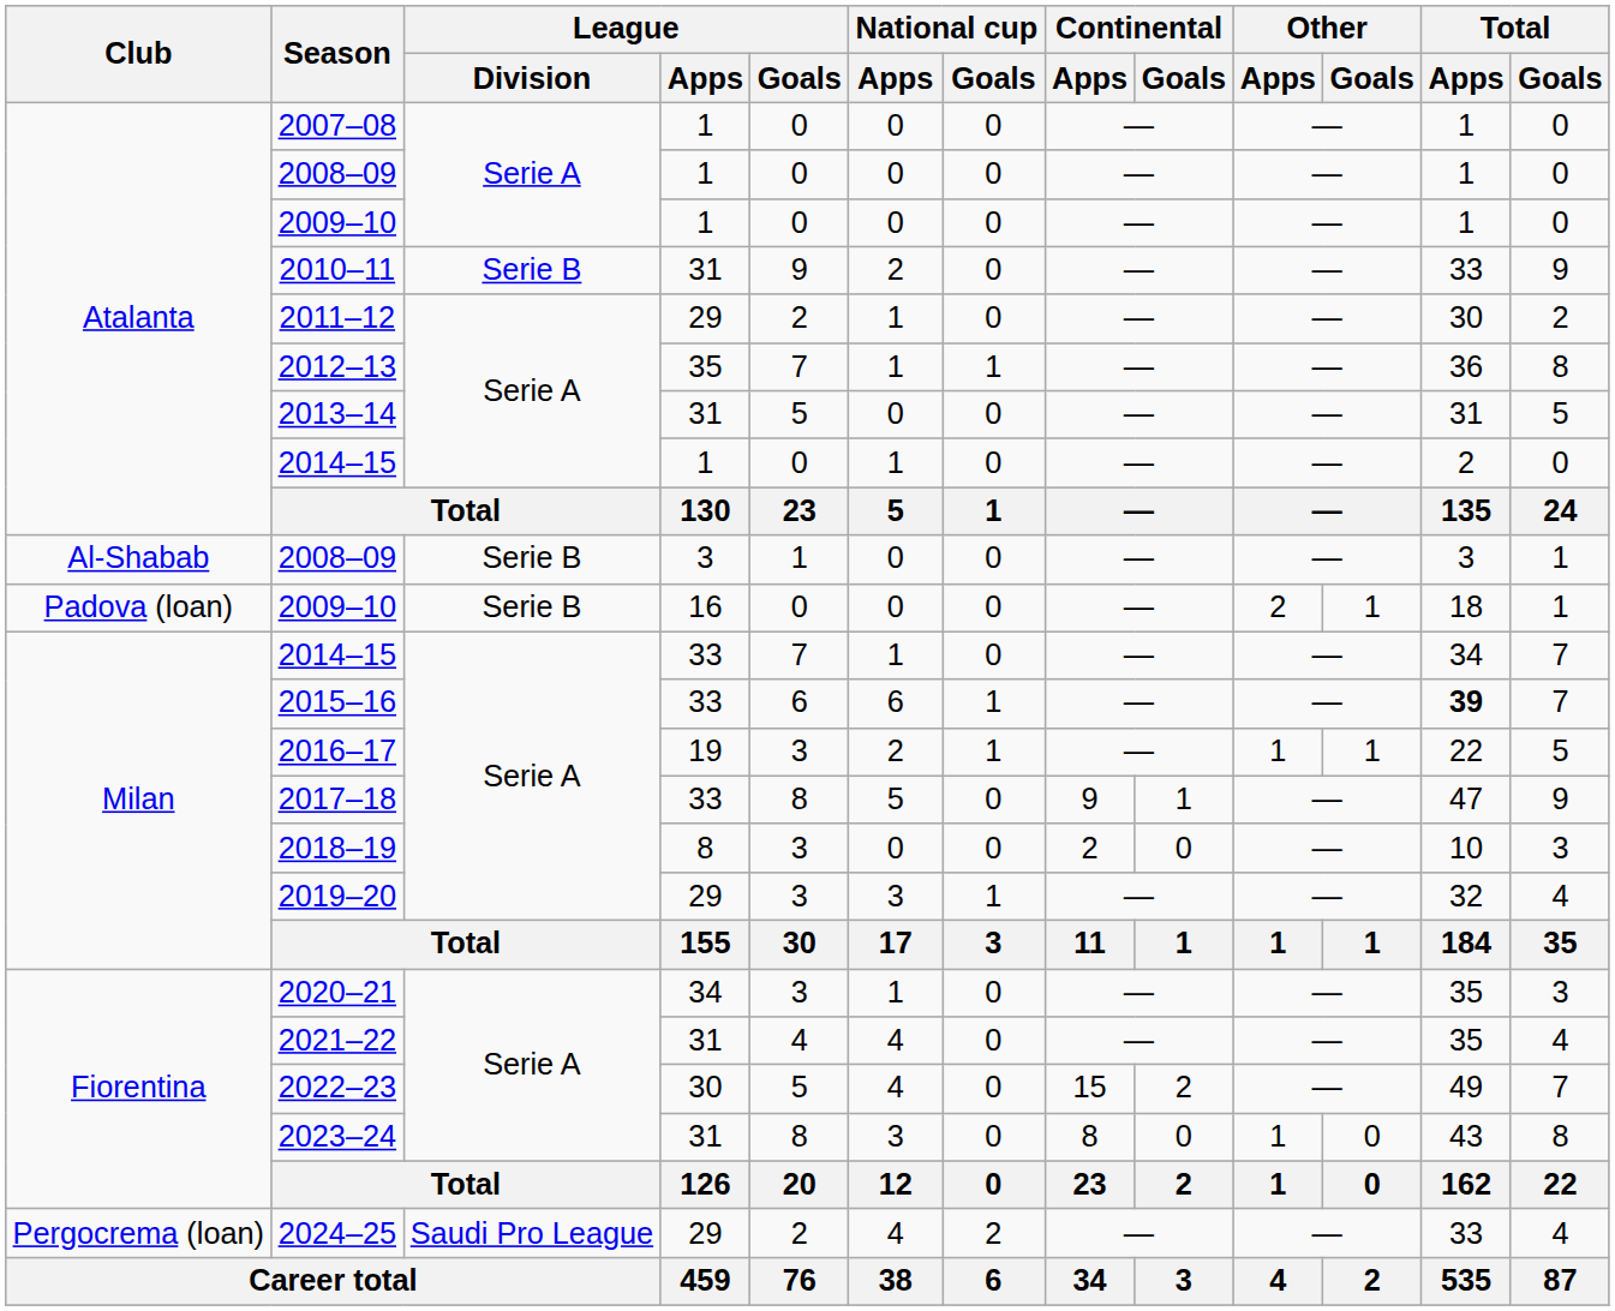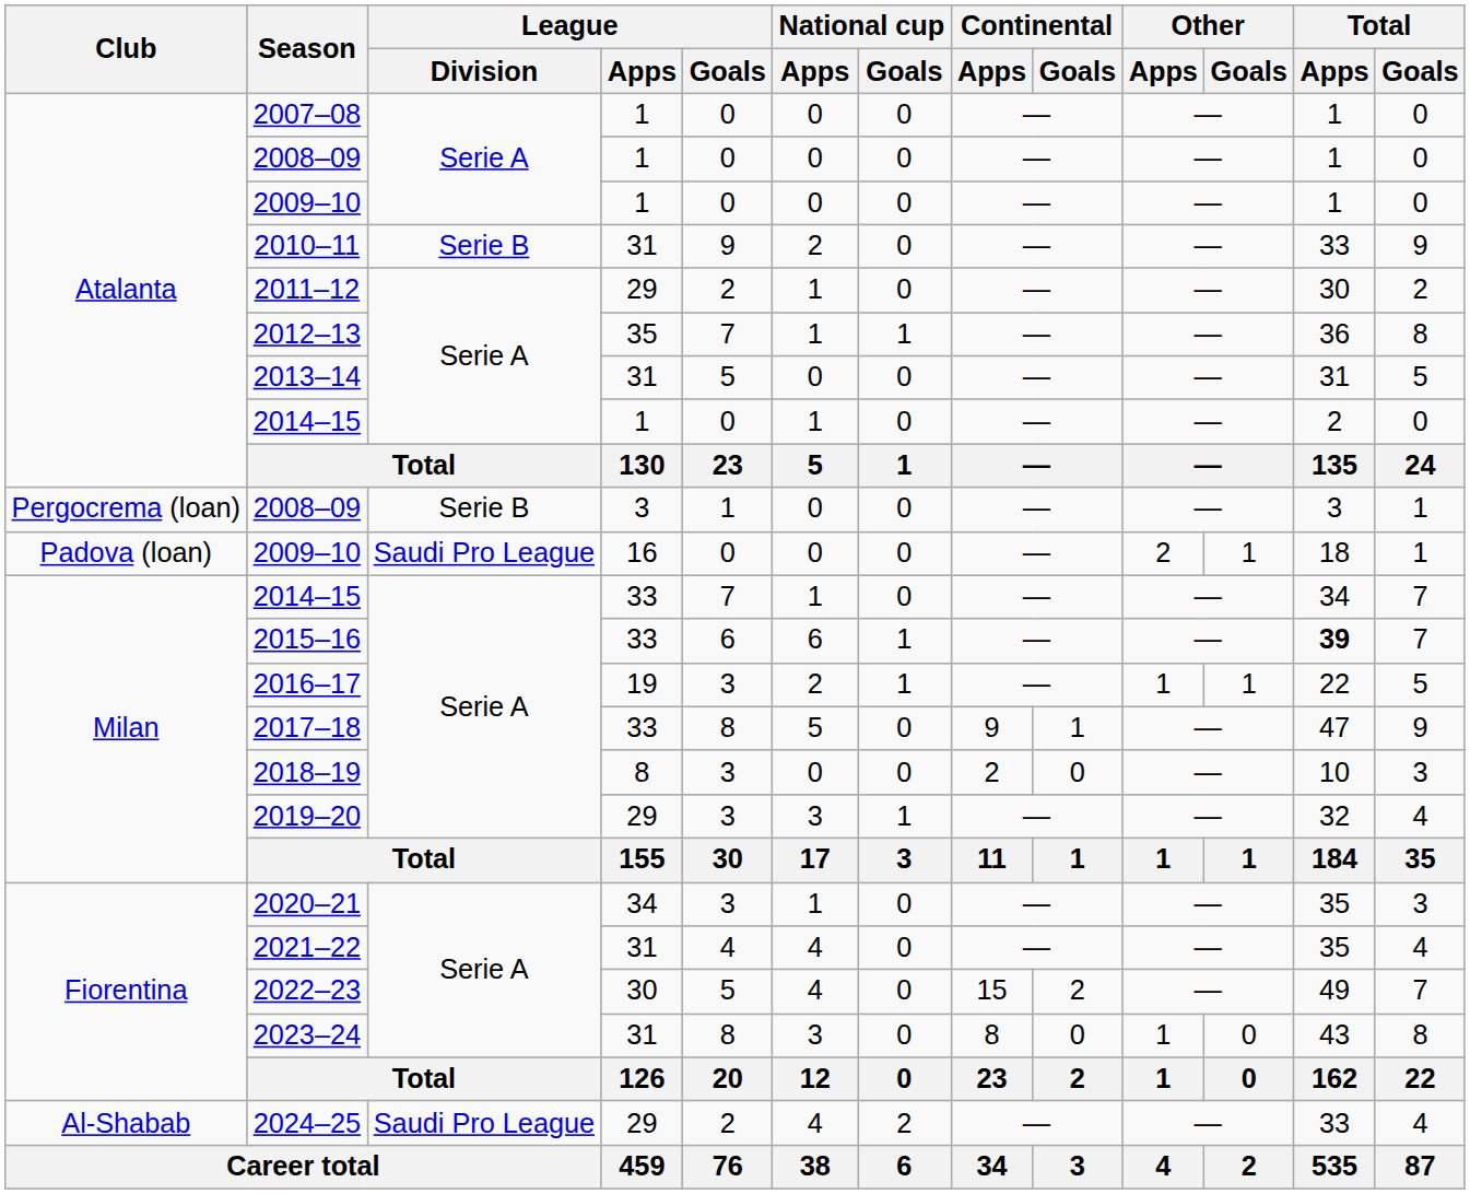 <table class="wikitable" style="text-align:center">
 <tr>
 <th rowspan="2">Club</th>
 <th rowspan="2">Season</th>
 <th colspan="3">League</th>
 <th colspan="2">National cup</th>
 <th colspan="2">Continental</th>
 <th colspan="2">Other</th>
 <th colspan="2">Total</th>
 </tr>
 <tr>
 <th>Division</th>
 <th>Apps</th>
 <th>Goals</th>
 <th>Apps</th>
 <th>Goals</th>
 <th>Apps</th>
 <th>Goals</th>
 <th>Apps</th>
 <th>Goals</th>
 <th>Apps</th>
 <th>Goals</th>
 </tr>
 <tr>
 <td rowspan="9"><a href='#'>Atalanta</a></td>
 <td><a href='#'>2007–08</a></td>
 <td rowspan="3"><a href='#'>Serie A</a></td>
 <td>1</td>
 <td>0</td>
 <td>0</td>
 <td>0</td>
 <td colspan="2">—</td>
 <td colspan="2">—</td>
 <td>1</td>
 <td>0</td>
 </tr>
 <tr>
 <td><a href='#'>2008–09</a></td>
 <td>1</td>
 <td>0</td>
 <td>0</td>
 <td>0</td>
 <td colspan="2">—</td>
 <td colspan="2">—</td>
 <td>1</td>
 <td>0</td>
 </tr>
 <tr>
 <td><a href='#'>2009–10</a></td>
 <td>1</td>
 <td>0</td>
 <td>0</td>
 <td>0</td>
 <td colspan="2">—</td>
 <td colspan="2">—</td>
 <td>1</td>
 <td>0</td>
 </tr>
 <tr>
 <td><a href='#'>2010–11</a></td>
 <td><a href='#'>Serie B</a></td>
 <td>31</td>
 <td>9</td>
 <td>2</td>
 <td>0</td>
 <td colspan="2">—</td>
 <td colspan="2">—</td>
 <td>33</td>
 <td>9</td>
 </tr>
 <tr>
 <td><a href='#'>2011–12</a></td>
 <td rowspan="4">Serie A</td>
 <td>29</td>
 <td>2</td>
 <td>1</td>
 <td>0</td>
 <td colspan="2">—</td>
 <td colspan="2">—</td>
 <td>30</td>
 <td>2</td>
 </tr>
 <tr>
 <td><a href='#'>2012–13</a></td>
 <td>35</td>
 <td>7</td>
 <td>1</td>
 <td>1</td>
 <td colspan="2">—</td>
 <td colspan="2">—</td>
 <td>36</td>
 <td>8</td>
 </tr>
 <tr>
 <td><a href='#'>2013–14</a></td>
 <td>31</td>
 <td>5</td>
 <td>0</td>
 <td>0</td>
 <td colspan="2">—</td>
 <td colspan="2">—</td>
 <td>31</td>
 <td>5</td>
 </tr>
 <tr>
 <td><a href='#'>2014–15</a></td>
 <td>1</td>
 <td>0</td>
 <td>1</td>
 <td>0</td>
 <td colspan="2">—</td>
 <td colspan="2">—</td>
 <td>2</td>
 <td>0</td>
 </tr>
 <tr>
 <th colspan="2">Total</th>
 <th>130</th>
 <th>23</th>
 <th>5</th>
 <th>1</th>
 <th colspan="2">—</th>
 <th colspan="2">—</th>
 <th>135</th>
 <th>24</th>
 </tr>
 <tr>
-<td><a href='#'>Al-Shabab</a></td>
+<td><a href='#'>Pergocrema</a> (loan)</td>
 <td><a href='#'>2008–09</a></td>
 <td>Serie B</td>
 <td>3</td>
 <td>1</td>
 <td>0</td>
 <td>0</td>
 <td colspan="2">—</td>
 <td colspan="2">—</td>
 <td>3</td>
 <td>1</td>
 </tr>
 <tr>
 <td><a href='#'>Padova</a> (loan)</td>
 <td><a href='#'>2009–10</a></td>
-<td>Serie B</td>
+<td><a href='#'>Saudi Pro League</a></td>
 <td>16</td>
 <td>0</td>
 <td>0</td>
 <td>0</td>
 <td colspan="2">—</td>
 <td>2</td>
 <td>1</td>
 <td>18</td>
 <td>1</td>
 </tr>
 <tr>
 <td rowspan="7"><a href='#'>Milan</a></td>
 <td><a href='#'>2014–15</a></td>
 <td rowspan="6">Serie A</td>
 <td>33</td>
 <td>7</td>
 <td>1</td>
 <td>0</td>
 <td colspan="2">—</td>
 <td colspan="2">—</td>
 <td>34</td>
 <td>7</td>
 </tr>
 <tr>
 <td><a href='#'>2015–16</a></td>
 <td>33</td>
 <td>6</td>
 <td>6</td>
 <td>1</td>
 <td colspan="2">—</td>
 <td colspan="2">—</td>
 <td><strong>39</strong></td>
 <td>7</td>
 </tr>
 <tr>
 <td><a href='#'>2016–17</a></td>
 <td>19</td>
 <td>3</td>
 <td>2</td>
 <td>1</td>
 <td colspan="2">—</td>
 <td>1</td>
 <td>1</td>
 <td>22</td>
 <td>5</td>
 </tr>
 <tr>
 <td><a href='#'>2017–18</a></td>
 <td>33</td>
 <td>8</td>
 <td>5</td>
 <td>0</td>
 <td>9</td>
 <td>1</td>
 <td colspan="2">—</td>
 <td>47</td>
 <td>9</td>
 </tr>
 <tr>
 <td><a href='#'>2018–19</a></td>
 <td>8</td>
 <td>3</td>
 <td>0</td>
 <td>0</td>
 <td>2</td>
 <td>0</td>
 <td colspan="2">—</td>
 <td>10</td>
 <td>3</td>
 </tr>
 <tr>
 <td><a href='#'>2019–20</a></td>
 <td>29</td>
 <td>3</td>
 <td>3</td>
 <td>1</td>
 <td colspan="2">—</td>
 <td colspan="2">—</td>
 <td>32</td>
 <td>4</td>
 </tr>
 <tr>
 <th colspan="2">Total</th>
 <th>155</th>
 <th>30</th>
 <th>17</th>
 <th>3</th>
 <th>11</th>
 <th>1</th>
 <th>1</th>
 <th>1</th>
 <th>184</th>
 <th>35</th>
 </tr>
 <tr>
 <td rowspan="5"><a href='#'>Fiorentina</a></td>
 <td><a href='#'>2020–21</a></td>
 <td rowspan="4">Serie A</td>
 <td>34</td>
 <td>3</td>
 <td>1</td>
 <td>0</td>
 <td colspan="2">—</td>
 <td colspan="2">—</td>
 <td>35</td>
 <td>3</td>
 </tr>
 <tr>
 <td><a href='#'>2021–22</a></td>
 <td>31</td>
 <td>4</td>
 <td>4</td>
 <td>0</td>
 <td colspan="2">—</td>
 <td colspan="2">—</td>
 <td>35</td>
 <td>4</td>
 </tr>
 <tr>
 <td><a href='#'>2022–23</a></td>
 <td>30</td>
 <td>5</td>
 <td>4</td>
 <td>0</td>
 <td>15</td>
 <td>2</td>
 <td colspan="2">—</td>
 <td>49</td>
 <td>7</td>
 </tr>
 <tr>
 <td><a href='#'>2023–24</a></td>
 <td>31</td>
 <td>8</td>
 <td>3</td>
 <td>0</td>
 <td>8</td>
 <td>0</td>
 <td>1</td>
 <td>0</td>
 <td>43</td>
 <td>8</td>
 </tr>
 <tr>
 <th colspan="2">Total</th>
 <th>126</th>
 <th>20</th>
 <th>12</th>
 <th>0</th>
 <th>23</th>
 <th>2</th>
 <th>1</th>
 <th>0</th>
 <th>162</th>
 <th>22</th>
 </tr>
 <tr>
-<td><a href='#'>Pergocrema</a> (loan)</td>
+<td><a href='#'>Al-Shabab</a></td>
 <td><a href='#'>2024–25</a></td>
 <td><a href='#'>Saudi Pro League</a></td>
 <td>29</td>
 <td>2</td>
 <td>4</td>
 <td>2</td>
 <td colspan="2">—</td>
 <td colspan="2">—</td>
 <td>33</td>
 <td>4</td>
 </tr>
 <tr>
 <th colspan="3">Career total</th>
 <th>459</th>
 <th>76</th>
 <th>38</th>
 <th>6</th>
 <th>34</th>
 <th>3</th>
 <th>4</th>
 <th>2</th>
 <th>535</th>
 <th>87</th>
 </tr>
 </table>
